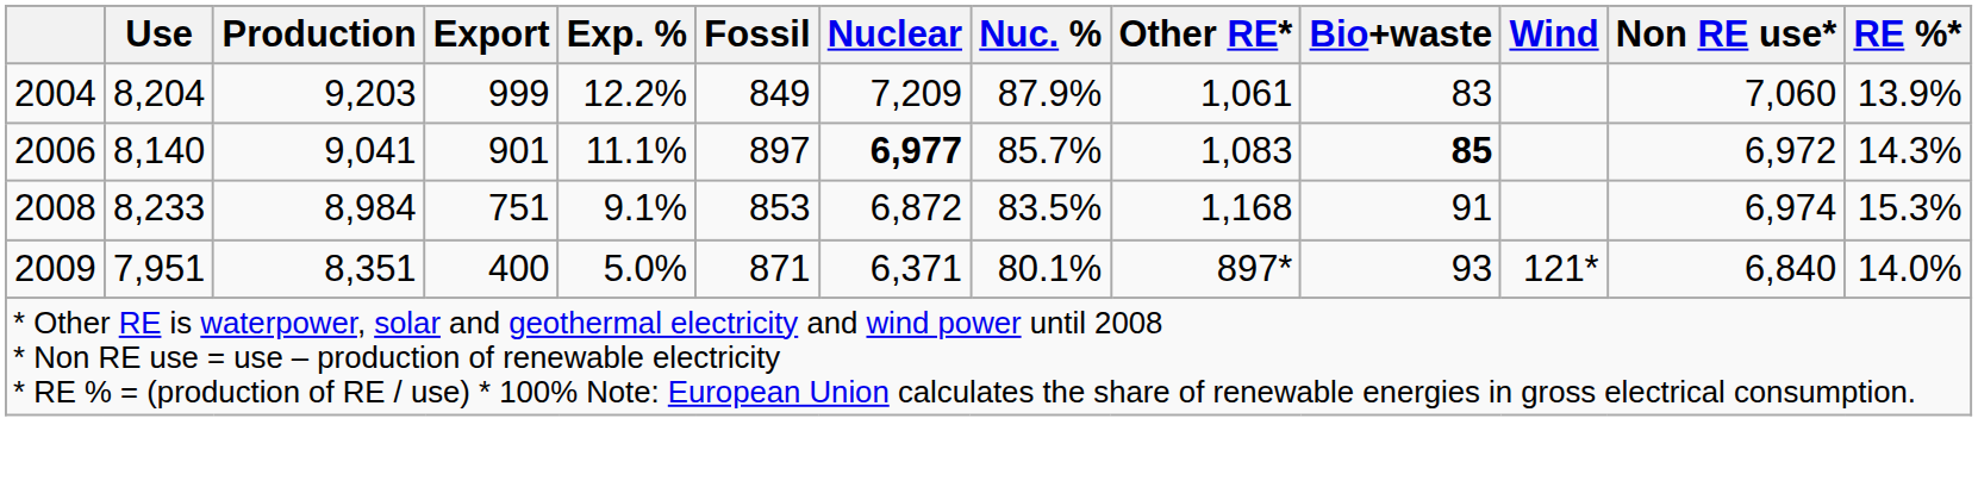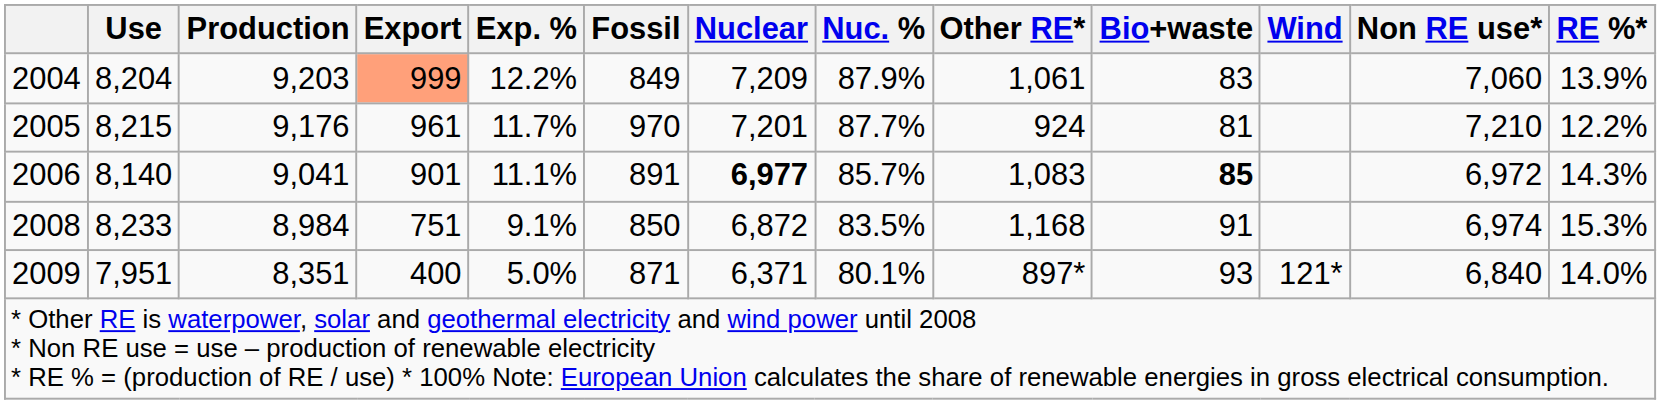 <table class="wikitable" style="text-align:right">
 <tr>
 <th></th>
 <th>Use</th>
 <th>Production</th>
 <th>Export</th>
 <th>Exp. %</th>
 <th>Fossil</th>
 <th><a href='#'>Nuclear</a></th>
 <th><a href='#'>Nuc.</a> %</th>
 <th>Other <a href='#'>RE</a>*</th>
 <th><a href='#'>Bio</a>+waste</th>
 <th><a href='#'>Wind</a></th>
 <th>Non <a href='#'>RE</a> use*</th>
 <th><a href='#'>RE</a> %*</th>
 </tr>
 <tr>
 <td>2004</td>
 <td>8,204</td>
 <td>9,203</td>
-<td>999</td>
+<td style="background: lightsalmon;">999</td>
 <td>12.2%</td>
 <td>849</td>
 <td>7,209</td>
 <td>87.9%</td>
 <td>1,061</td>
 <td>83</td>
 <td></td>
 <td>7,060</td>
 <td>13.9%</td>
 </tr>
 <tr>
+<td>2005</td>
+<td>8,215</td>
+<td>9,176</td>
+<td>961</td>
+<td>11.7%</td>
+<td>970</td>
+<td>7,201</td>
+<td>87.7%</td>
+<td>924</td>
+<td>81</td>
+<td></td>
+<td>7,210</td>
+<td>12.2%</td>
+</tr>
+<tr>
 <td>2006</td>
 <td>8,140</td>
 <td>9,041</td>
 <td>901</td>
 <td>11.1%</td>
-<td>897</td>
+<td>891</td>
 <td><strong>6,977</strong></td>
 <td>85.7%</td>
 <td>1,083</td>
 <td><strong>85</strong></td>
 <td></td>
 <td>6,972</td>
 <td>14.3%</td>
 </tr>
 <tr>
 <td>2008</td>
 <td>8,233</td>
 <td>8,984</td>
 <td>751</td>
 <td>9.1%</td>
-<td>853</td>
+<td>850</td>
 <td>6,872</td>
 <td>83.5%</td>
 <td>1,168</td>
 <td>91</td>
 <td></td>
 <td>6,974</td>
 <td>15.3%</td>
 </tr>
 <tr -->
 <td>2009</td>
 <td>7,951</td>
 <td>8,351</td>
 <td>400</td>
 <td>5.0%</td>
 <td>871</td>
 <td>6,371</td>
 <td>80.1%</td>
 <td>897*</td>
 <td>93</td>
 <td>121*</td>
 <td>6,840</td>
 <td>14.0%</td>
 </tr>
 <tr -->
 <td colspan="13" style="text-align:left; font-size:smaller">* Other <a href='#'>RE</a> is <a href='#'>waterpower</a>, <a href='#'>solar</a> and <a href='#'>geothermal electricity</a> and <a href='#'>wind power</a> until 2008<br>* Non RE use = use – production of renewable electricity <br> * RE % = (production of RE / use) * 100% Note: <a href='#'>European Union</a> calculates the share of renewable energies in gross electrical consumption.</td>
 </tr>
 </table>
